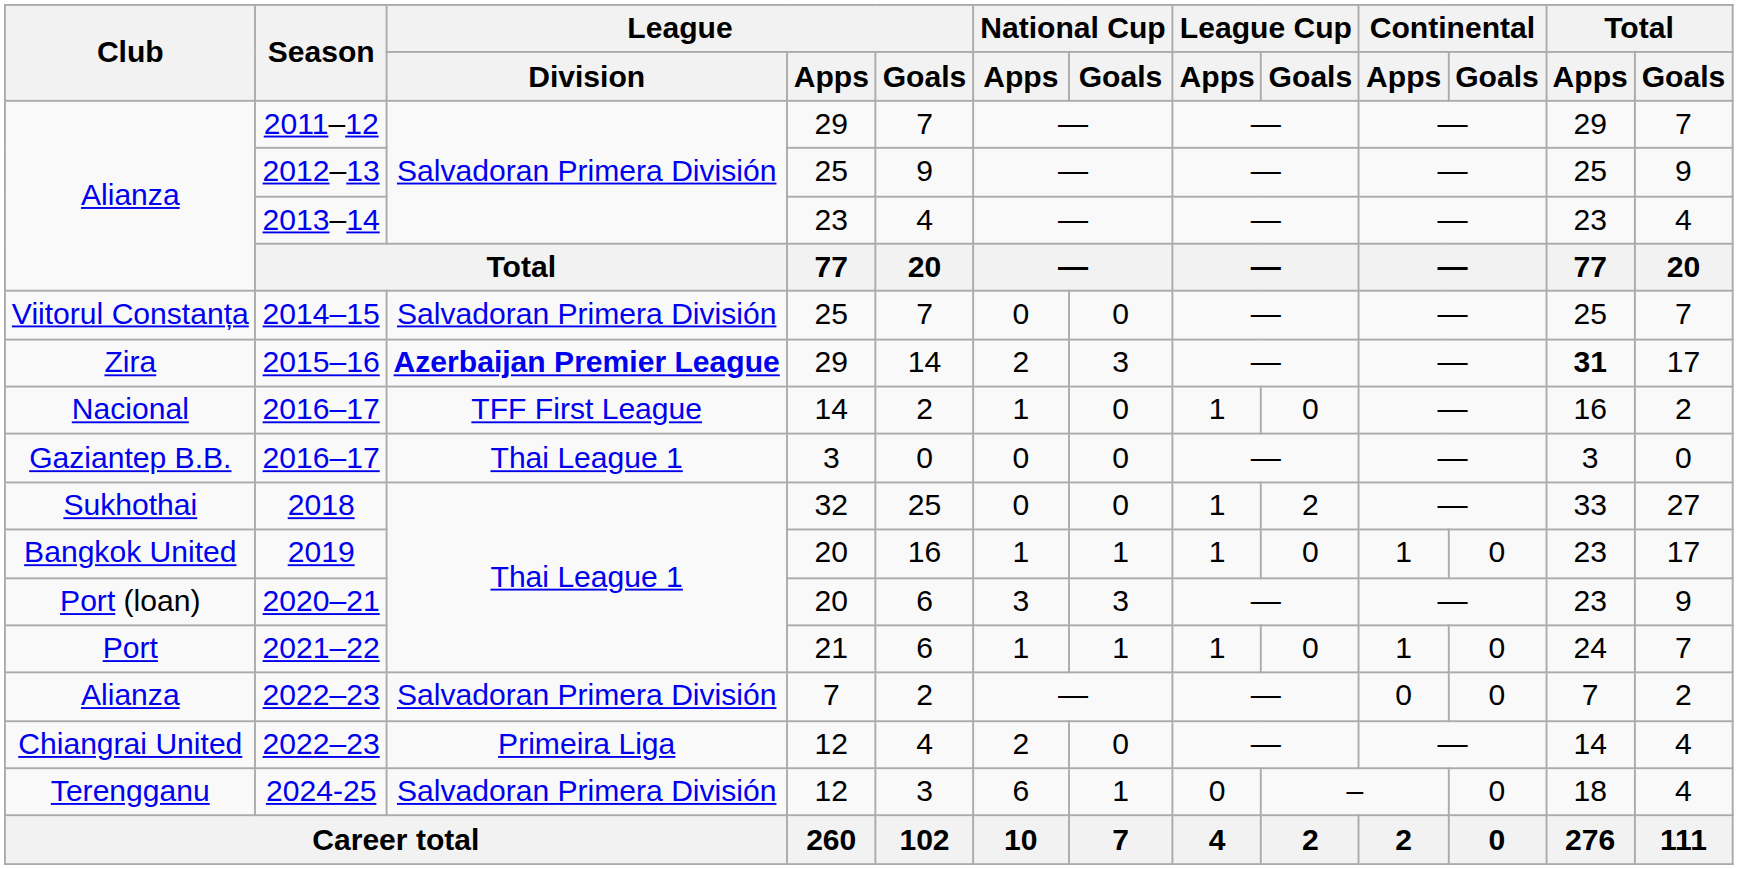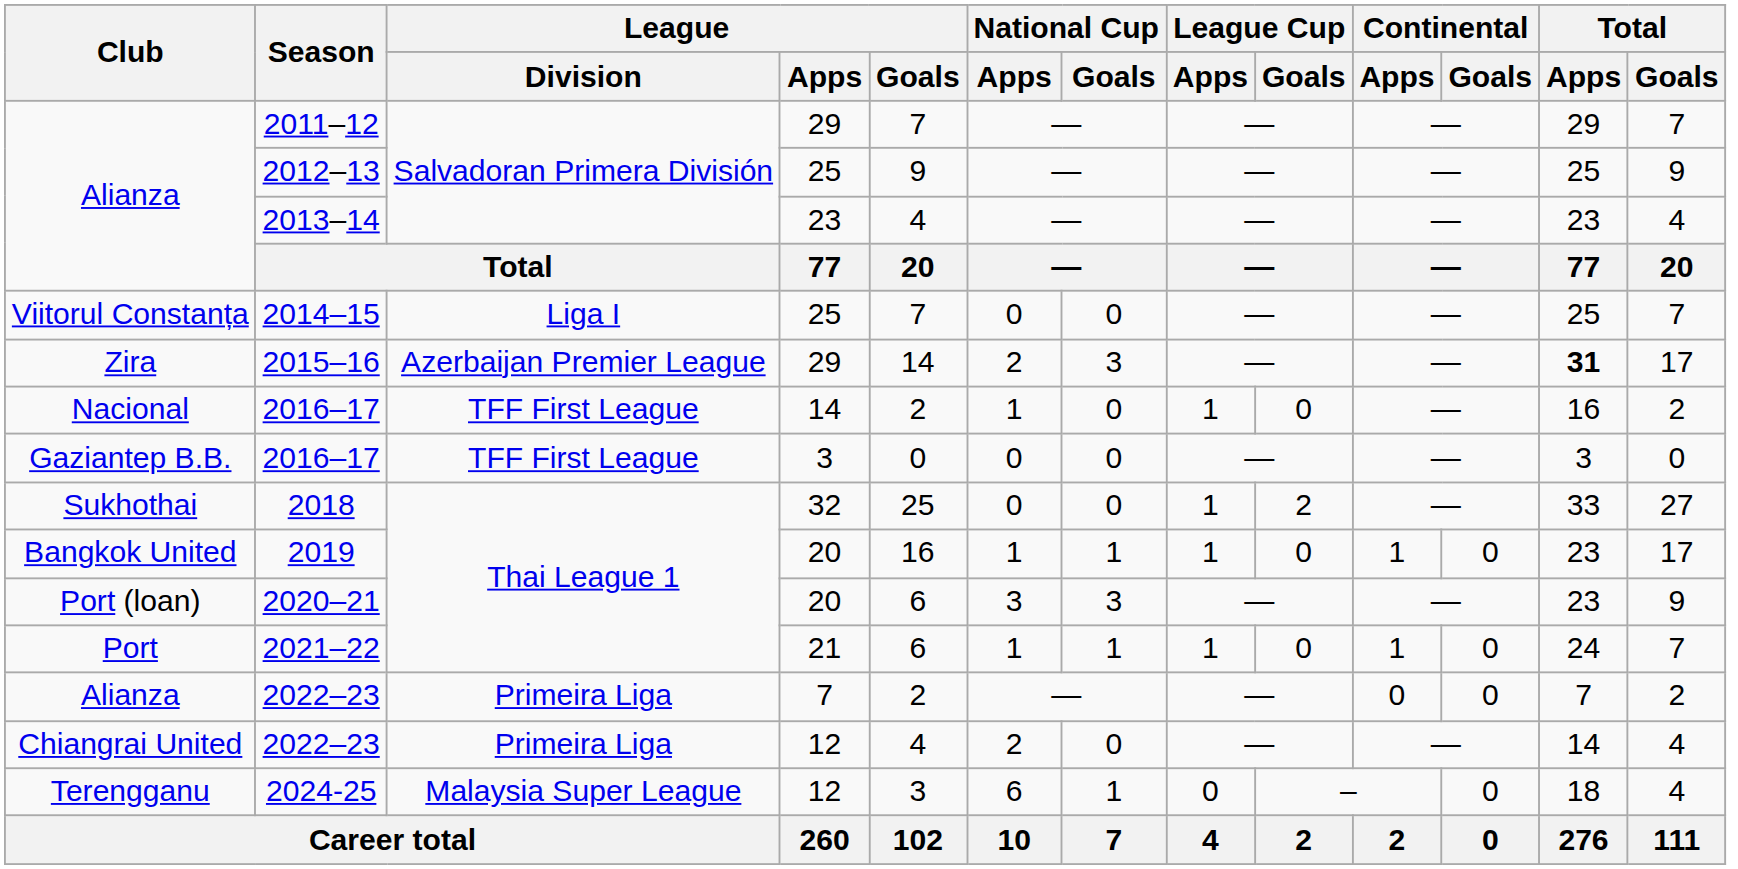 <table class="wikitable" style="text-align: center;">
 <tr>
 <th rowspan="2">Club</th>
 <th rowspan="2">Season</th>
 <th colspan="3">League</th>
 <th colspan="2">National Cup</th>
 <th colspan="2">League Cup</th>
 <th colspan="2">Continental</th>
 <th colspan="2">Total</th>
 </tr>
 <tr>
 <th>Division</th>
 <th>Apps</th>
 <th>Goals</th>
 <th>Apps</th>
 <th>Goals</th>
 <th>Apps</th>
 <th>Goals</th>
 <th>Apps</th>
 <th>Goals</th>
 <th>Apps</th>
 <th>Goals</th>
 </tr>
 <tr>
 <td rowspan="4" valign="center"><a href='#'>Alianza</a></td>
 <td><a href='#'>2011</a>–<a href='#'>12</a></td>
 <td rowspan="3" valign="center"><a href='#'>Salvadoran Primera División</a></td>
 <td>29</td>
 <td>7</td>
 <td colspan="2">—</td>
 <td colspan="2">—</td>
 <td colspan="2">—</td>
 <td>29</td>
 <td>7</td>
 </tr>
 <tr>
 <td><a href='#'>2012</a>–<a href='#'>13</a></td>
 <td>25</td>
 <td>9</td>
 <td colspan="2">—</td>
 <td colspan="2">—</td>
 <td colspan="2">—</td>
 <td>25</td>
 <td>9</td>
 </tr>
 <tr>
 <td><a href='#'>2013</a>–<a href='#'>14</a></td>
 <td>23</td>
 <td>4</td>
 <td colspan="2">—</td>
 <td colspan="2">—</td>
 <td colspan="2">—</td>
 <td>23</td>
 <td>4</td>
 </tr>
 <tr>
 <th colspan="2">Total</th>
 <th>77</th>
 <th>20</th>
 <th colspan="2">—</th>
 <th colspan="2">—</th>
 <th colspan="2">—</th>
 <th>77</th>
 <th>20</th>
 </tr>
 <tr>
 <td valign="center"><a href='#'>Viitorul Constanța</a></td>
 <td><a href='#'>2014–15</a></td>
-<td><a href='#'>Salvadoran Primera División</a></td>
+<td><a href='#'>Liga I</a></td>
 <td>25</td>
 <td>7</td>
 <td>0</td>
 <td>0</td>
 <td colspan="2">—</td>
 <td colspan="2">—</td>
 <td>25</td>
 <td>7</td>
 </tr>
 <tr>
 <td valign="center"><a href='#'>Zira</a></td>
 <td><a href='#'>2015–16</a></td>
-<td><strong><a href='#'>Azerbaijan Premier League</a></strong></td>
+<td><a href='#'>Azerbaijan Premier League</a></td>
 <td>29</td>
 <td>14</td>
 <td>2</td>
 <td>3</td>
 <td colspan="2">—</td>
 <td colspan="2">—</td>
 <td><strong>31</strong></td>
 <td>17</td>
 </tr>
 <tr>
 <td valign="center"><a href='#'>Nacional</a></td>
 <td><a href='#'>2016–17</a></td>
 <td><a href='#'>TFF First League</a></td>
 <td>14</td>
 <td>2</td>
 <td>1</td>
 <td>0</td>
 <td>1</td>
 <td>0</td>
 <td colspan="2">—</td>
 <td>16</td>
 <td>2</td>
 </tr>
 <tr>
 <td valign="center"><a href='#'>Gaziantep B.B.</a></td>
 <td><a href='#'>2016–17</a></td>
-<td><a href='#'>Thai League 1</a></td>
+<td><a href='#'>TFF First League</a></td>
 <td>3</td>
 <td>0</td>
 <td>0</td>
 <td>0</td>
 <td colspan="2">—</td>
 <td colspan="2">—</td>
 <td>3</td>
 <td>0</td>
 </tr>
 <tr>
 <td valign="center"><a href='#'>Sukhothai</a></td>
 <td><a href='#'>2018</a></td>
 <td rowspan="4" valign="center"><a href='#'>Thai League 1</a></td>
 <td>32</td>
 <td>25</td>
 <td>0</td>
 <td>0</td>
 <td>1</td>
 <td>2</td>
 <td colspan="2">—</td>
 <td>33</td>
 <td>27</td>
 </tr>
 <tr>
 <td><a href='#'>Bangkok United</a></td>
 <td><a href='#'>2019</a></td>
 <td>20</td>
 <td>16</td>
 <td>1</td>
 <td>1</td>
 <td>1</td>
 <td>0</td>
 <td>1</td>
 <td>0</td>
 <td>23</td>
 <td>17</td>
 </tr>
 <tr>
 <td><a href='#'>Port</a> (loan)</td>
 <td><a href='#'>2020–21</a></td>
 <td>20</td>
 <td>6</td>
 <td>3</td>
 <td>3</td>
 <td colspan="2">—</td>
 <td colspan="2">—</td>
 <td>23</td>
 <td>9</td>
 </tr>
 <tr>
 <td><a href='#'>Port</a></td>
 <td><a href='#'>2021–22</a></td>
 <td>21</td>
 <td>6</td>
 <td>1</td>
 <td>1</td>
 <td>1</td>
 <td>0</td>
 <td>1</td>
 <td>0</td>
 <td>24</td>
 <td>7</td>
 </tr>
 <tr>
 <td><a href='#'>Alianza</a></td>
 <td><a href='#'>2022–23</a></td>
-<td><a href='#'>Salvadoran Primera División</a></td>
+<td><a href='#'>Primeira Liga</a></td>
 <td>7</td>
 <td>2</td>
 <td colspan="2">—</td>
 <td colspan="2">—</td>
 <td>0</td>
 <td>0</td>
 <td>7</td>
 <td>2</td>
 </tr>
 <tr>
 <td><a href='#'>Chiangrai United</a></td>
 <td><a href='#'>2022–23</a></td>
 <td><a href='#'>Primeira Liga</a></td>
 <td>12</td>
 <td>4</td>
 <td>2</td>
 <td>0</td>
 <td colspan="2">—</td>
 <td colspan="2">—</td>
 <td>14</td>
 <td>4</td>
 </tr>
 <tr>
 <td><a href='#'>Terengganu</a></td>
 <td><a href='#'>2024-25</a></td>
-<td><a href='#'>Salvadoran Primera División</a></td>
+<td><a href='#'>Malaysia Super League</a></td>
 <td>12</td>
 <td>3</td>
 <td>6</td>
 <td>1</td>
 <td>0</td>
 <td colspan=2>–</td>
 <td>0</td>
 <td>18</td>
 <td>4</td>
 </tr>
 <tr>
 <th colspan="3">Career total</th>
 <th>260</th>
 <th>102</th>
 <th>10</th>
 <th>7</th>
 <th>4</th>
 <th>2</th>
 <th>2</th>
 <th>0</th>
 <th>276</th>
 <th>111</th>
 </tr>
 </table>
